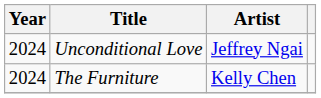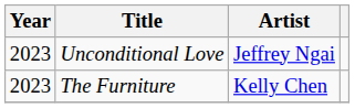 <table class="wikitable">
 <tr>
 <th>Year</th>
 <th>Title</th>
 <th>Artist</th>
 <th scope="col"></th>
 </tr>
 <tr>
-<td>2024</td>
+<td>2023</td>
 <td><em>Unconditional Love</em></td>
 <td><a href='#'>Jeffrey Ngai</a></td>
 <td></td>
 </tr>
 <tr>
-<td>2024</td>
+<td>2023</td>
 <td><em>The Furniture</em></td>
 <td><a href='#'>Kelly Chen</a></td>
 <td></td>
 </tr>
 <tr>
 </tr>
 </table>
